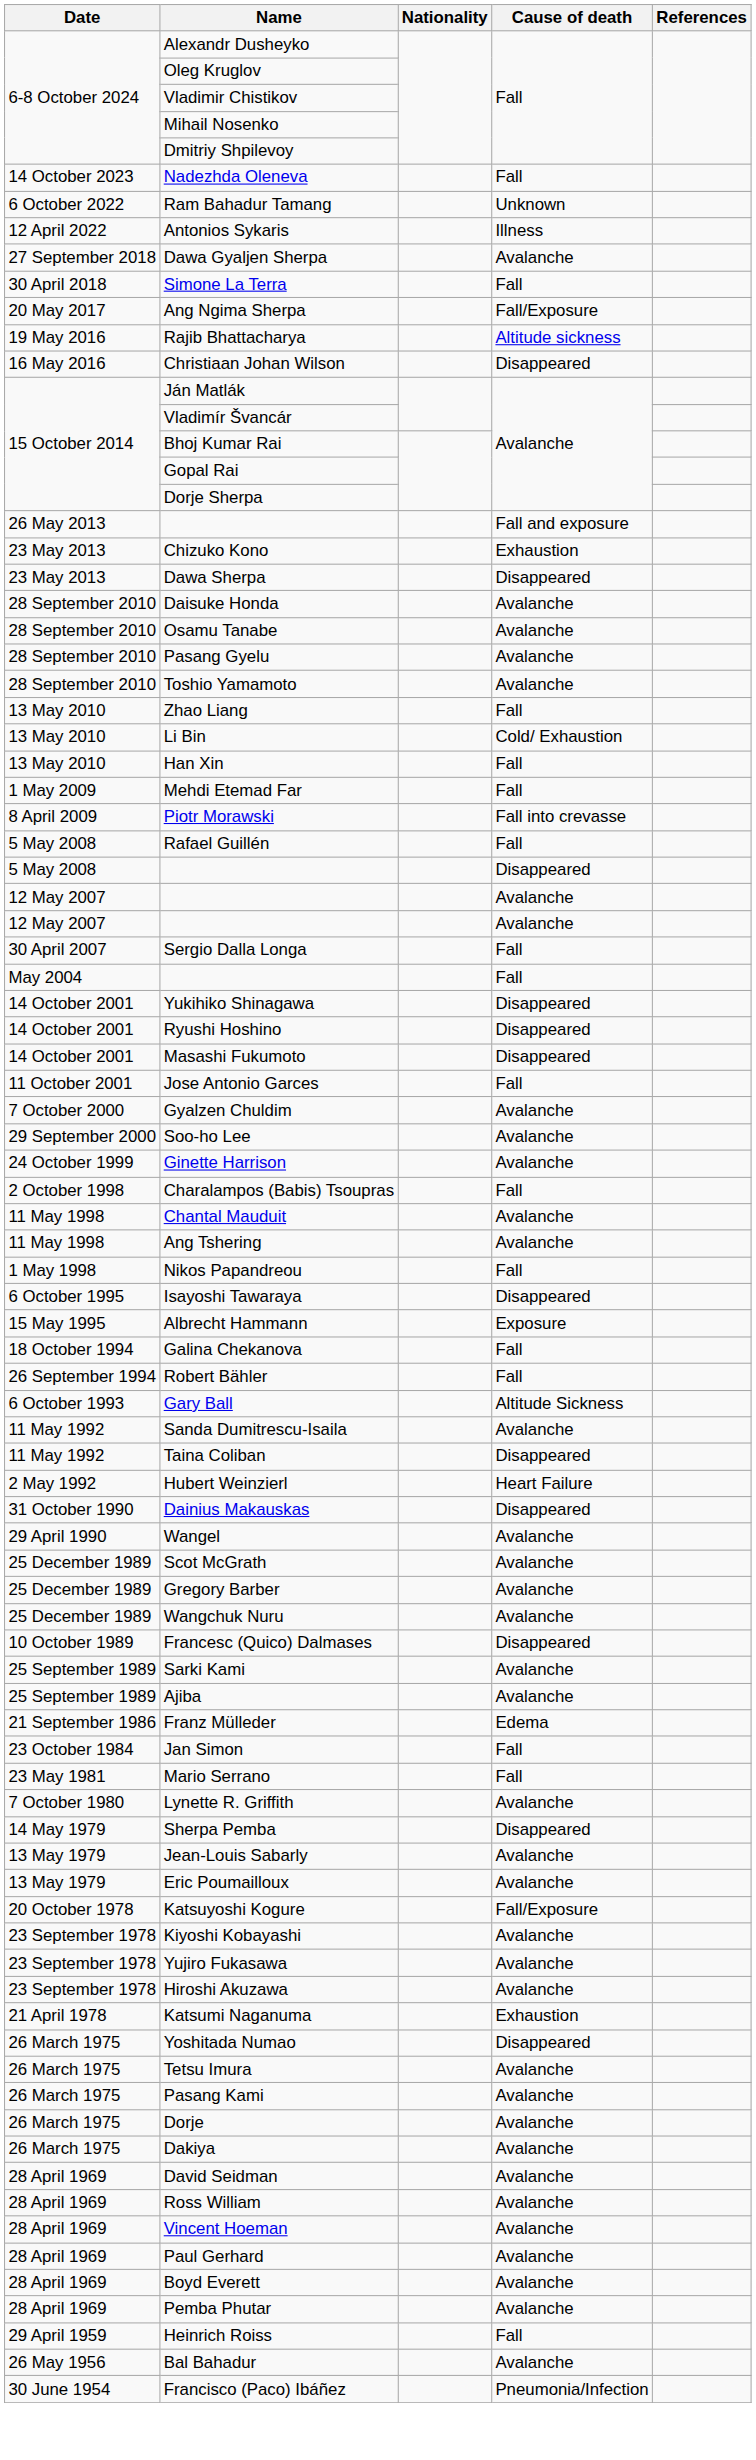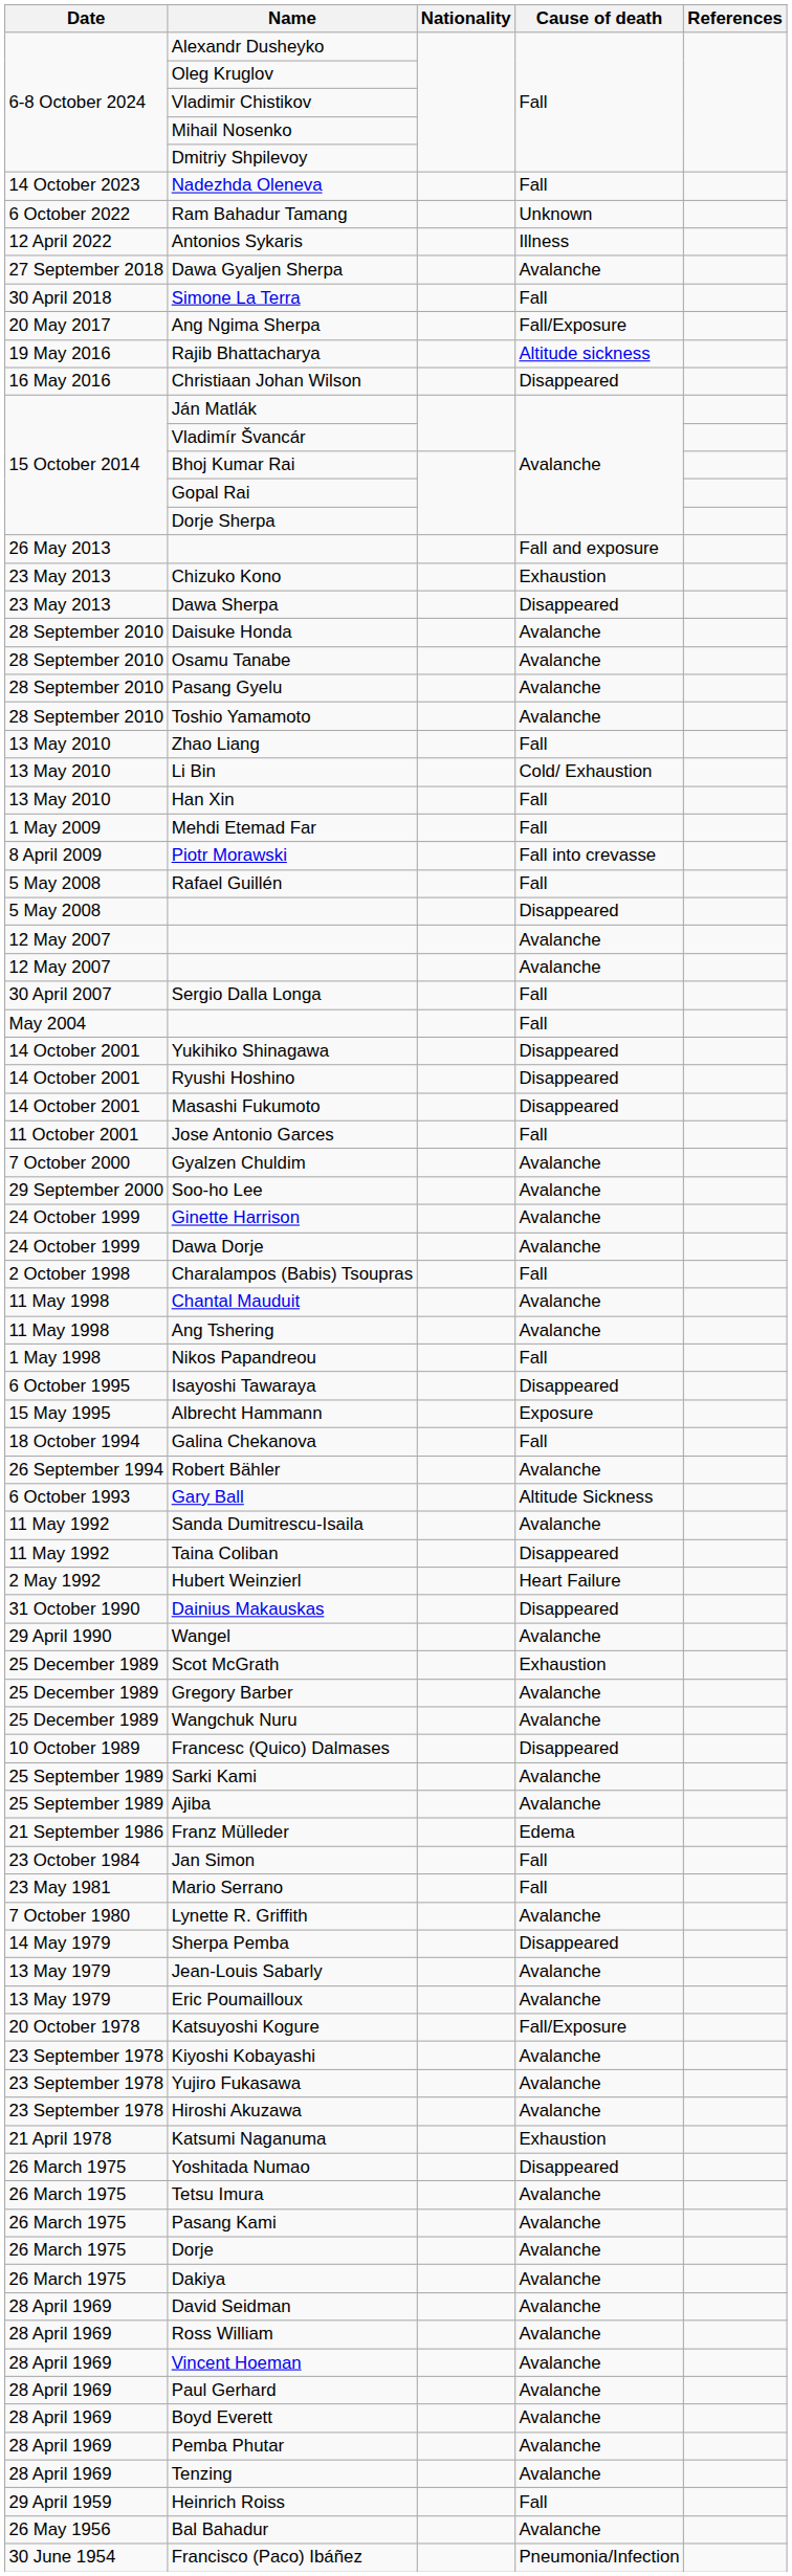 <table class="wikitable sortable mw-collapsible">
 <tr>
 <th>Date</th>
 <th>Name</th>
 <th>Nationality</th>
 <th>Cause of death</th>
 <th>References</th>
 </tr>
 <tr>
 <td rowspan="5">6-8 October 2024</td>
 <td>Alexandr Dusheyko</td>
 <td rowspan="5"></td>
 <td rowspan="5">Fall</td>
 <td rowspan="5"></td>
 </tr>
 <tr>
 <td>Oleg Kruglov</td>
 </tr>
 <tr>
 <td>Vladimir Chistikov</td>
 </tr>
 <tr>
 <td>Mihail Nosenko</td>
 </tr>
 <tr>
 <td>Dmitriy Shpilevoy</td>
 </tr>
 <tr>
 <td>14 October 2023</td>
 <td><a href='#'>Nadezhda Oleneva</a></td>
 <td></td>
 <td>Fall</td>
 <td></td>
 </tr>
 <tr>
 <td>6 October 2022</td>
 <td>Ram Bahadur Tamang</td>
 <td></td>
 <td>Unknown</td>
 <td></td>
 </tr>
 <tr>
 <td>12 April 2022</td>
 <td>Antonios Sykaris</td>
 <td></td>
 <td>Illness</td>
 <td></td>
 </tr>
 <tr>
 <td>27 September 2018</td>
 <td>Dawa Gyaljen Sherpa</td>
 <td></td>
 <td>Avalanche</td>
 <td></td>
 </tr>
 <tr>
 <td>30 April 2018</td>
 <td><a href='#'>Simone La Terra</a></td>
 <td></td>
 <td>Fall</td>
 <td></td>
 </tr>
 <tr>
 <td>20 May 2017</td>
 <td>Ang Ngima Sherpa</td>
 <td></td>
 <td>Fall/Exposure</td>
 <td></td>
 </tr>
 <tr>
 <td>19 May 2016</td>
 <td>Rajib Bhattacharya</td>
 <td></td>
 <td><a href='#'>Altitude sickness</a></td>
 <td></td>
 </tr>
 <tr>
 <td>16 May 2016</td>
 <td>Christiaan Johan Wilson</td>
 <td></td>
 <td>Disappeared</td>
 <td></td>
 </tr>
 <tr>
 <td rowspan="5">15 October 2014</td>
 <td>Ján Matlák</td>
 <td rowspan="2"></td>
 <td rowspan="5">Avalanche</td>
 <td></td>
 </tr>
 <tr>
 <td>Vladimír Švancár</td>
 <td></td>
 </tr>
 <tr>
 <td>Bhoj Kumar Rai</td>
 <td rowspan="3"></td>
 <td></td>
 </tr>
 <tr>
 <td>Gopal Rai</td>
 <td></td>
 </tr>
 <tr>
 <td>Dorje Sherpa</td>
 <td></td>
 </tr>
 <tr>
 <td>26 May 2013</td>
 <td></td>
 <td></td>
 <td>Fall and exposure</td>
 <td></td>
 </tr>
 <tr>
 <td>23 May 2013</td>
 <td>Chizuko Kono</td>
 <td></td>
 <td>Exhaustion</td>
 <td></td>
 </tr>
 <tr>
 <td>23 May 2013</td>
 <td>Dawa Sherpa</td>
 <td></td>
 <td>Disappeared</td>
 <td></td>
 </tr>
 <tr>
 <td>28 September 2010</td>
 <td>Daisuke Honda</td>
 <td></td>
 <td>Avalanche</td>
 <td></td>
 </tr>
 <tr>
 <td>28 September 2010</td>
 <td>Osamu Tanabe</td>
 <td></td>
 <td>Avalanche</td>
 <td></td>
 </tr>
 <tr>
 <td>28 September 2010</td>
 <td>Pasang Gyelu</td>
 <td></td>
 <td>Avalanche</td>
 <td></td>
 </tr>
 <tr>
 <td>28 September 2010</td>
 <td>Toshio Yamamoto</td>
 <td></td>
 <td>Avalanche</td>
 <td></td>
 </tr>
 <tr>
 <td>13 May 2010</td>
 <td>Zhao Liang</td>
 <td></td>
 <td>Fall</td>
 <td></td>
 </tr>
 <tr>
 <td>13 May 2010</td>
 <td>Li Bin</td>
 <td></td>
 <td>Cold/ Exhaustion</td>
 <td></td>
 </tr>
 <tr>
 <td>13 May 2010</td>
 <td>Han Xin</td>
 <td></td>
 <td>Fall</td>
 <td></td>
 </tr>
 <tr>
 <td>1 May 2009</td>
 <td>Mehdi Etemad Far</td>
 <td></td>
 <td>Fall</td>
 <td></td>
 </tr>
 <tr>
 <td>8 April 2009</td>
 <td><a href='#'>Piotr Morawski</a></td>
 <td></td>
 <td>Fall into crevasse</td>
 <td></td>
 </tr>
 <tr>
 <td>5 May 2008</td>
 <td>Rafael Guillén</td>
 <td></td>
 <td>Fall</td>
 <td></td>
 </tr>
 <tr>
 <td>5 May 2008</td>
 <td></td>
 <td></td>
 <td>Disappeared</td>
 <td></td>
 </tr>
 <tr>
 <td>12 May 2007</td>
 <td></td>
 <td></td>
 <td>Avalanche</td>
 <td></td>
 </tr>
 <tr>
 <td>12 May 2007</td>
 <td></td>
 <td></td>
 <td>Avalanche</td>
 <td></td>
 </tr>
 <tr>
 <td>30 April 2007</td>
 <td>Sergio Dalla Longa</td>
 <td></td>
 <td>Fall</td>
 <td></td>
 </tr>
 <tr>
 <td>May 2004</td>
 <td></td>
 <td></td>
 <td>Fall</td>
 <td></td>
 </tr>
 <tr>
 <td>14 October 2001</td>
 <td>Yukihiko Shinagawa</td>
 <td></td>
 <td>Disappeared</td>
 <td></td>
 </tr>
 <tr>
 <td>14 October 2001</td>
 <td>Ryushi Hoshino</td>
 <td></td>
 <td>Disappeared</td>
 <td></td>
 </tr>
 <tr>
 <td>14 October 2001</td>
 <td>Masashi Fukumoto</td>
 <td></td>
 <td>Disappeared</td>
 <td></td>
 </tr>
 <tr>
 <td>11 October 2001</td>
 <td>Jose Antonio Garces</td>
 <td></td>
 <td>Fall</td>
 <td></td>
 </tr>
 <tr>
 <td>7 October 2000</td>
 <td>Gyalzen Chuldim</td>
 <td></td>
 <td>Avalanche</td>
 <td></td>
 </tr>
 <tr>
 <td>29 September 2000</td>
 <td>Soo-ho Lee</td>
 <td></td>
 <td>Avalanche</td>
 <td></td>
 </tr>
 <tr>
 <td>24 October 1999</td>
 <td><a href='#'>Ginette Harrison</a></td>
 <td></td>
 <td>Avalanche</td>
 <td></td>
 </tr>
 <tr>
+<td>24 October 1999</td>
+<td>Dawa Dorje</td>
+<td></td>
+<td>Avalanche</td>
+<td></td>
+</tr>
+<tr>
 <td>2 October 1998</td>
 <td>Charalampos (Babis) Tsoupras</td>
 <td></td>
 <td>Fall</td>
 <td></td>
 </tr>
 <tr>
 <td>11 May 1998</td>
 <td><a href='#'>Chantal Mauduit</a></td>
 <td></td>
 <td>Avalanche</td>
 <td></td>
 </tr>
 <tr>
 <td>11 May 1998</td>
 <td>Ang Tshering</td>
 <td></td>
 <td>Avalanche</td>
 <td></td>
 </tr>
 <tr>
 <td>1 May 1998</td>
 <td>Nikos Papandreou</td>
 <td></td>
 <td>Fall</td>
 <td></td>
 </tr>
 <tr>
 <td>6 October 1995</td>
 <td>Isayoshi Tawaraya</td>
 <td></td>
 <td>Disappeared</td>
 <td></td>
 </tr>
 <tr>
 <td>15 May 1995</td>
 <td>Albrecht Hammann</td>
 <td></td>
 <td>Exposure</td>
 <td></td>
 </tr>
 <tr>
 <td>18 October 1994</td>
 <td>Galina Chekanova</td>
 <td></td>
 <td>Fall</td>
 <td></td>
 </tr>
 <tr>
 <td>26 September 1994</td>
 <td>Robert Bähler</td>
 <td></td>
-<td>Fall</td>
+<td>Avalanche</td>
 <td></td>
 </tr>
 <tr>
 <td>6 October 1993</td>
 <td><a href='#'>Gary Ball</a></td>
 <td></td>
 <td>Altitude Sickness</td>
 <td></td>
 </tr>
 <tr>
 <td>11 May 1992</td>
 <td>Sanda Dumitrescu-Isaila</td>
 <td></td>
 <td>Avalanche</td>
 <td></td>
 </tr>
 <tr>
 <td>11 May 1992</td>
 <td>Taina Coliban</td>
 <td></td>
 <td>Disappeared</td>
 <td></td>
 </tr>
 <tr>
 <td>2 May 1992</td>
 <td>Hubert Weinzierl</td>
 <td></td>
 <td>Heart Failure</td>
 <td></td>
 </tr>
 <tr>
 <td>31 October 1990</td>
 <td><a href='#'>Dainius Makauskas</a></td>
 <td></td>
 <td>Disappeared</td>
 <td></td>
 </tr>
 <tr>
 <td>29 April 1990</td>
 <td>Wangel</td>
 <td></td>
 <td>Avalanche</td>
 <td></td>
 </tr>
 <tr>
 <td>25 December 1989</td>
 <td>Scot McGrath</td>
 <td></td>
-<td>Avalanche</td>
+<td>Exhaustion</td>
 <td></td>
 </tr>
 <tr>
 <td>25 December 1989</td>
 <td>Gregory Barber</td>
 <td></td>
 <td>Avalanche</td>
 <td></td>
 </tr>
 <tr>
 <td>25 December 1989</td>
 <td>Wangchuk Nuru</td>
 <td></td>
 <td>Avalanche</td>
 <td></td>
 </tr>
 <tr>
 <td>10 October 1989</td>
 <td>Francesc (Quico) Dalmases</td>
 <td></td>
 <td>Disappeared</td>
 <td></td>
 </tr>
 <tr>
 <td>25 September 1989</td>
 <td>Sarki Kami</td>
 <td></td>
 <td>Avalanche</td>
 <td></td>
 </tr>
 <tr>
 <td>25 September 1989</td>
 <td>Ajiba</td>
 <td></td>
 <td>Avalanche</td>
 <td></td>
 </tr>
 <tr>
 <td>21 September 1986</td>
 <td>Franz Mülleder</td>
 <td></td>
 <td>Edema</td>
 <td></td>
 </tr>
 <tr>
 <td>23 October 1984</td>
 <td>Jan Simon</td>
 <td></td>
 <td>Fall</td>
 <td></td>
 </tr>
 <tr>
 <td>23 May 1981</td>
 <td>Mario Serrano</td>
 <td></td>
 <td>Fall</td>
 <td></td>
 </tr>
 <tr>
 <td>7 October 1980</td>
 <td>Lynette R. Griffith</td>
 <td></td>
 <td>Avalanche</td>
 <td></td>
 </tr>
 <tr>
 <td>14 May 1979</td>
 <td>Sherpa Pemba</td>
 <td></td>
 <td>Disappeared</td>
 <td></td>
 </tr>
 <tr>
 <td>13 May 1979</td>
 <td>Jean-Louis Sabarly</td>
 <td></td>
 <td>Avalanche</td>
 <td></td>
 </tr>
 <tr>
 <td>13 May 1979</td>
 <td>Eric Poumailloux</td>
 <td></td>
 <td>Avalanche</td>
 <td></td>
 </tr>
 <tr>
 <td>20 October 1978</td>
 <td>Katsuyoshi Kogure</td>
 <td></td>
 <td>Fall/Exposure</td>
 <td></td>
 </tr>
 <tr>
 <td>23 September 1978</td>
 <td>Kiyoshi Kobayashi</td>
 <td></td>
 <td>Avalanche</td>
 <td></td>
 </tr>
 <tr>
 <td>23 September 1978</td>
 <td>Yujiro Fukasawa</td>
 <td></td>
 <td>Avalanche</td>
 <td></td>
 </tr>
 <tr>
 <td>23 September 1978</td>
 <td>Hiroshi Akuzawa</td>
 <td></td>
 <td>Avalanche</td>
 <td></td>
 </tr>
 <tr>
 <td>21 April 1978</td>
 <td>Katsumi Naganuma</td>
 <td></td>
 <td>Exhaustion</td>
 <td></td>
 </tr>
 <tr>
 <td>26 March 1975</td>
 <td>Yoshitada Numao</td>
 <td></td>
 <td>Disappeared</td>
 <td></td>
 </tr>
 <tr>
 <td>26 March 1975</td>
 <td>Tetsu Imura</td>
 <td></td>
 <td>Avalanche</td>
 <td></td>
 </tr>
 <tr>
 <td>26 March 1975</td>
 <td>Pasang Kami</td>
 <td></td>
 <td>Avalanche</td>
 <td></td>
 </tr>
 <tr>
 <td>26 March 1975</td>
 <td>Dorje</td>
 <td></td>
 <td>Avalanche</td>
 <td></td>
 </tr>
 <tr>
 <td>26 March 1975</td>
 <td>Dakiya</td>
 <td></td>
 <td>Avalanche</td>
 <td></td>
 </tr>
 <tr>
 <td>28 April 1969</td>
 <td>David Seidman</td>
 <td></td>
 <td>Avalanche</td>
 <td></td>
 </tr>
 <tr>
 <td>28 April 1969</td>
 <td>Ross William</td>
 <td></td>
 <td>Avalanche</td>
 <td></td>
 </tr>
 <tr>
 <td>28 April 1969</td>
 <td><a href='#'>Vincent Hoeman</a></td>
 <td></td>
 <td>Avalanche</td>
 <td></td>
 </tr>
 <tr>
 <td>28 April 1969</td>
 <td>Paul Gerhard</td>
 <td></td>
 <td>Avalanche</td>
 <td></td>
 </tr>
 <tr>
 <td>28 April 1969</td>
 <td>Boyd Everett</td>
 <td></td>
 <td>Avalanche</td>
 <td></td>
 </tr>
 <tr>
 <td>28 April 1969</td>
 <td>Pemba Phutar</td>
 <td></td>
 <td>Avalanche</td>
 <td></td>
 </tr>
 <tr>
+<td>28 April 1969</td>
+<td>Tenzing</td>
+<td></td>
+<td>Avalanche</td>
+<td></td>
+</tr>
+<tr>
 <td>29 April 1959</td>
 <td>Heinrich Roiss</td>
 <td></td>
 <td>Fall</td>
 <td></td>
 </tr>
 <tr>
 <td>26 May 1956</td>
 <td>Bal Bahadur</td>
 <td></td>
 <td>Avalanche</td>
 <td></td>
 </tr>
 <tr>
 <td>30 June 1954</td>
 <td>Francisco (Paco) Ibáñez</td>
 <td></td>
 <td>Pneumonia/Infection</td>
 <td></td>
 </tr>
 </table>
